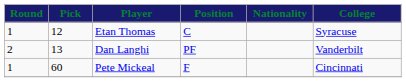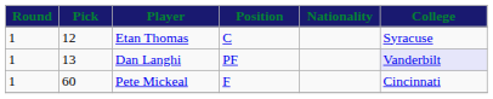 <table class="wikitable sortable sortable">
 <tr>
 <th style="background:#191970; color:#048234" width="10%">Round</th>
 <th style="background:#191970; color:#048234" width="10%">Pick</th>
 <th style="background:#191970; color:#048234" width="20%">Player</th>
 <th style="background:#191970; color:#048234" width="15%">Position</th>
 <th style="background:#191970; color:#048234" width="15%">Nationality</th>
 <th style="background:#191970; color:#048234" width="20%">College</th>
 </tr>
 <tr style="text-align: center">
 </tr>
 <tr>
 <td>1</td>
 <td>12</td>
 <td><a href='#'>Etan Thomas</a></td>
 <td><a href='#'>C</a></td>
 <td></td>
 <td><a href='#'>Syracuse</a></td>
 </tr>
 <tr>
-<td>2</td>
+<td>1</td>
 <td>13</td>
 <td><a href='#'>Dan Langhi</a></td>
 <td><a href='#'>PF</a></td>
 <td></td>
-<td><a href='#'>Vanderbilt</a></td>
+<td style="background: lavender;"><a href='#'>Vanderbilt</a></td>
 </tr>
 <tr>
 <td>1</td>
 <td>60</td>
 <td><a href='#'>Pete Mickeal</a></td>
 <td><a href='#'>F</a></td>
 <td></td>
 <td><a href='#'>Cincinnati</a></td>
 </tr>
 <tr>
 </tr>
 </table>
